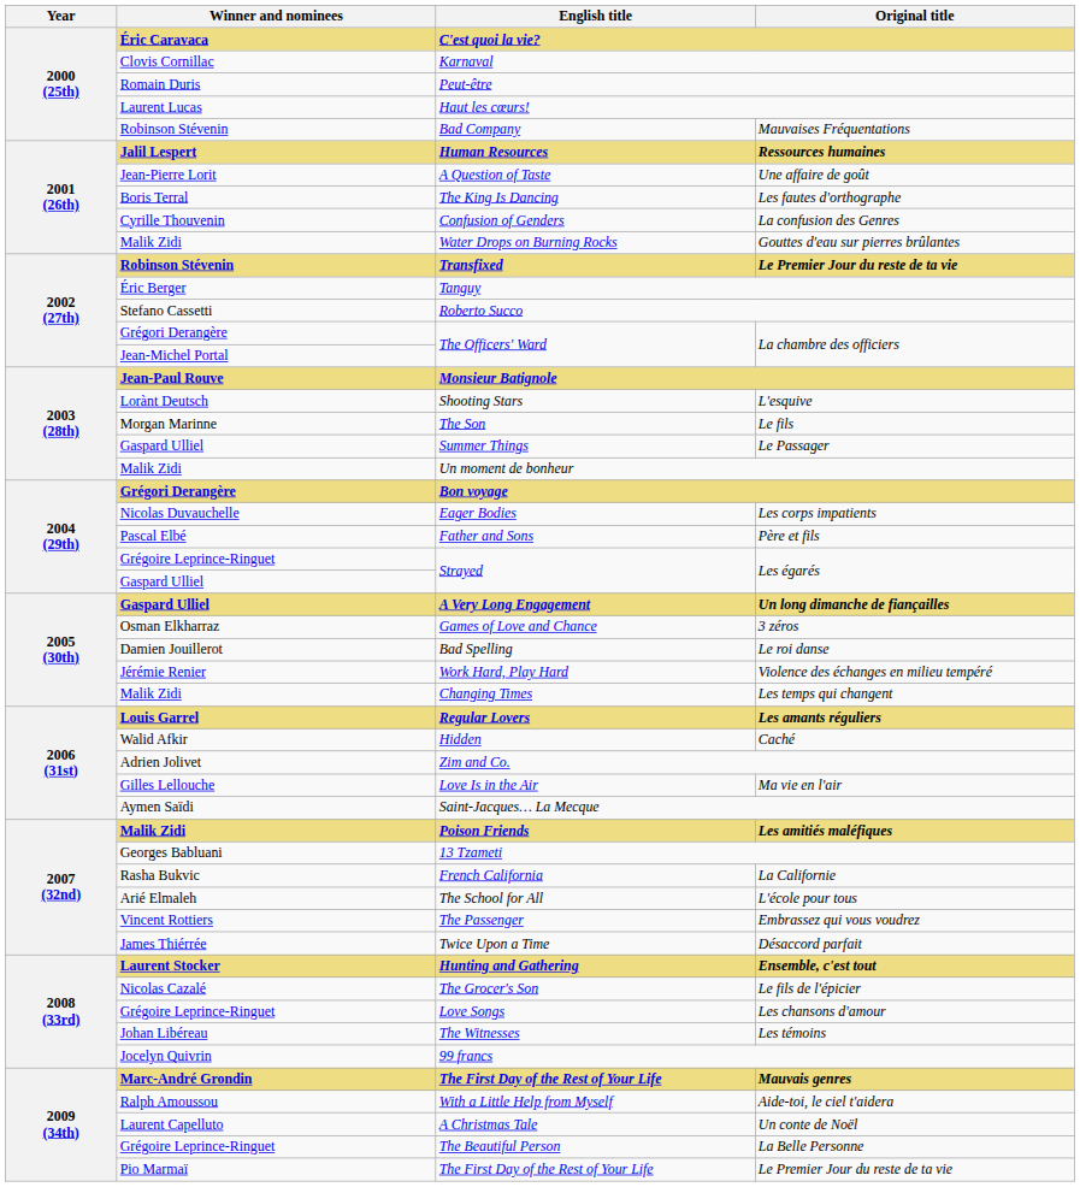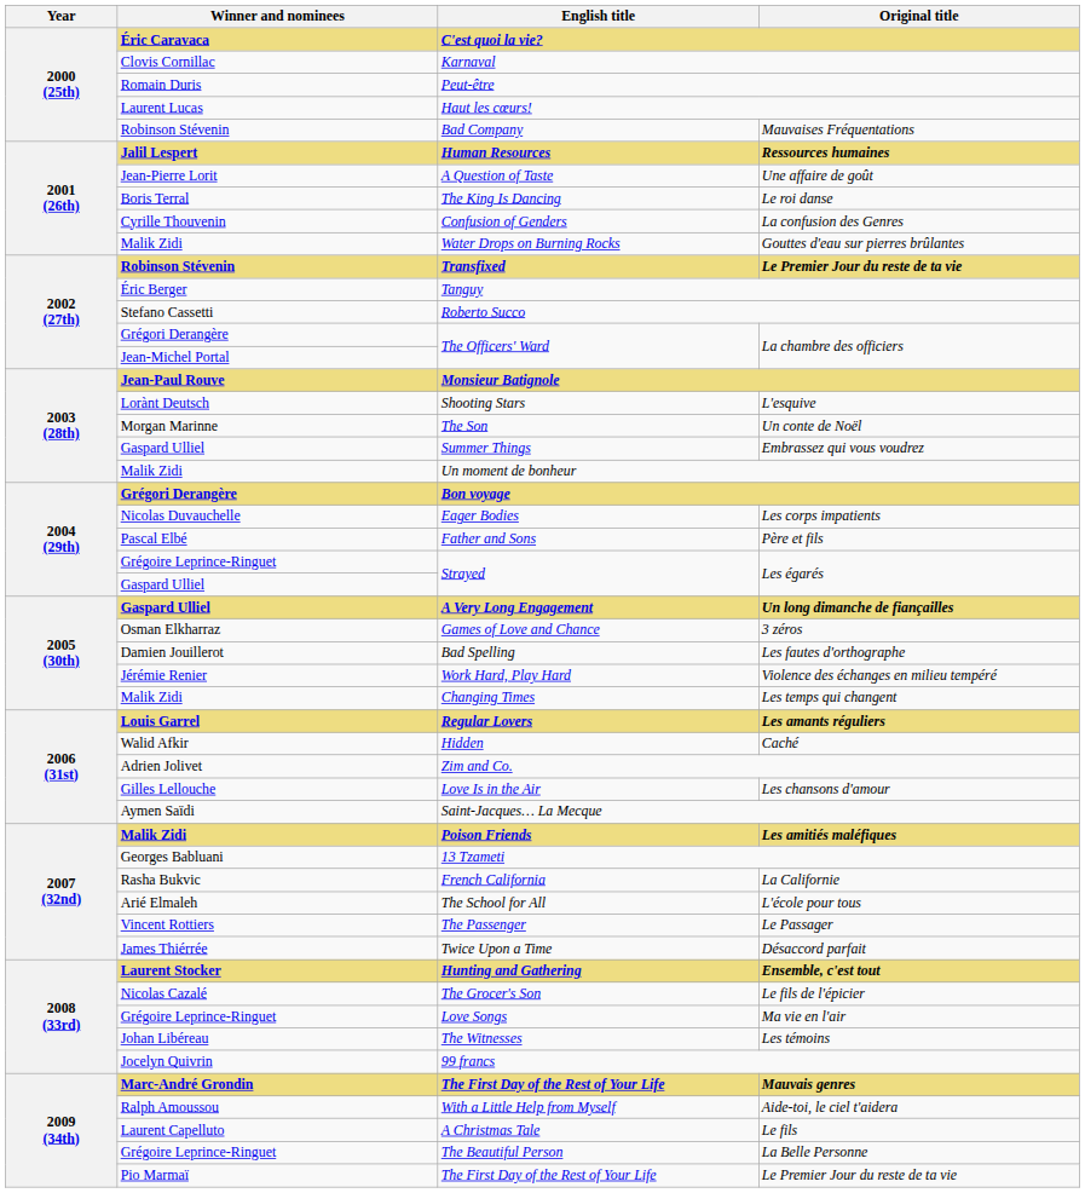 <table class="wikitable" width="95%" cellpadding="5">
 <tr>
 <th width="100">Year</th>
 <th width="300">Winner and nominees</th>
 <th width="300">English title</th>
 <th width="300">Original title</th>
 </tr>
 <tr>
 <th rowspan="5" style="text-align:center;">2000<br><a href='#'>(25th)</a></th>
 <td style="background:#eedd82;"><strong><a href='#'>Éric Caravaca</a></strong></td>
 <td colspan="2" style="background:#eedd82;"><strong><em><a href='#'>C'est quoi la vie?</a></em></strong></td>
 </tr>
 <tr>
 <td><a href='#'>Clovis Cornillac</a></td>
 <td colspan="2"><em><a href='#'>Karnaval</a></em></td>
 </tr>
 <tr>
 <td><a href='#'>Romain Duris</a></td>
 <td colspan="2"><em><a href='#'>Peut-être</a></em></td>
 </tr>
 <tr>
 <td><a href='#'>Laurent Lucas</a></td>
 <td colspan="2"><em><a href='#'>Haut les cœurs!</a></em></td>
 </tr>
 <tr>
 <td><a href='#'>Robinson Stévenin</a></td>
 <td><em><a href='#'>Bad Company</a></em></td>
 <td><em>Mauvaises Fréquentations</em></td>
 </tr>
 <tr>
 <th rowspan="5" style="text-align:center;">2001<br><a href='#'>(26th)</a></th>
 <td style="background:#eedd82;"><strong><a href='#'>Jalil Lespert</a></strong></td>
 <td style="background:#eedd82;"><em><a href='#'><strong>Human Resources</strong></a></em></td>
 <td style="background:#eedd82;"><strong><em>Ressources humaines</em></strong></td>
 </tr>
 <tr>
 <td><a href='#'>Jean-Pierre Lorit</a></td>
 <td><em><a href='#'>A Question of Taste</a></em></td>
 <td><em>Une affaire de goût</em></td>
 </tr>
 <tr>
 <td><a href='#'>Boris Terral</a></td>
 <td><em><a href='#'>The King Is Dancing</a></em></td>
-<td><em>Les fautes d'orthographe</em></td>
+<td><em>Le roi danse</em></td>
 </tr>
 <tr>
 <td><a href='#'>Cyrille Thouvenin</a></td>
 <td><em><a href='#'>Confusion of Genders</a></em></td>
 <td><em>La confusion des Genres</em></td>
 </tr>
 <tr>
 <td><a href='#'>Malik Zidi</a></td>
 <td><em><a href='#'>Water Drops on Burning Rocks</a></em></td>
 <td><em>Gouttes d'eau sur pierres brûlantes</em></td>
 </tr>
 <tr>
 <th rowspan="5" style="text-align:center;">2002<br><a href='#'>(27th)</a></th>
 <td style="background:#eedd82;"><strong><a href='#'>Robinson Stévenin</a></strong></td>
 <td style="background:#eedd82;"><strong><em><a href='#'>Transfixed</a></em></strong></td>
 <td style="background:#eedd82;"><strong><em>Le Premier Jour du reste de ta vie</em></strong></td>
 </tr>
 <tr>
 <td><a href='#'>Éric Berger</a></td>
 <td colspan="2"><em><a href='#'>Tanguy</a></em></td>
 </tr>
 <tr>
 <td>Stefano Cassetti</td>
 <td colspan="2"><em><a href='#'>Roberto Succo</a></em></td>
 </tr>
 <tr>
 <td><a href='#'>Grégori Derangère</a></td>
 <td rowspan="2"><em><a href='#'>The Officers' Ward</a></em></td>
 <td rowspan="2"><em>La chambre des officiers</em></td>
 </tr>
 <tr>
 <td><a href='#'>Jean-Michel Portal</a></td>
 </tr>
 <tr>
 <th rowspan="5" style="text-align:center;">2003<br><a href='#'>(28th)</a></th>
 <td style="background:#eedd82;"><strong><a href='#'>Jean-Paul Rouve</a></strong></td>
 <td colspan="2" style="background:#eedd82;"><strong><em><a href='#'>Monsieur Batignole</a></em></strong></td>
 </tr>
 <tr>
 <td><a href='#'>Lorànt Deutsch</a></td>
 <td><em>Shooting Stars</em></td>
 <td><em>L'esquive</em></td>
 </tr>
 <tr>
 <td>Morgan Marinne</td>
 <td><em><a href='#'>The Son</a></em></td>
-<td><em>Le fils</em></td>
+<td><em>Un conte de Noël</em></td>
 </tr>
 <tr>
 <td><a href='#'>Gaspard Ulliel</a></td>
 <td><em><a href='#'>Summer Things</a></em></td>
-<td><em>Le Passager</em></td>
+<td><em>Embrassez qui vous voudrez</em></td>
 </tr>
 <tr>
 <td><a href='#'>Malik Zidi</a></td>
 <td colspan="2"><em>Un moment de bonheur</em></td>
 </tr>
 <tr>
 <th rowspan="5" style="text-align:center;">2004<br><a href='#'>(29th)</a></th>
 <td style="background:#eedd82;"><strong><a href='#'>Grégori Derangère</a></strong></td>
 <td colspan="2" style="background:#eedd82;"><em><a href='#'><strong>Bon voyage</strong></a></em></td>
 </tr>
 <tr>
 <td><a href='#'>Nicolas Duvauchelle</a></td>
 <td><em><a href='#'>Eager Bodies</a></em></td>
 <td><em>Les corps impatients</em></td>
 </tr>
 <tr>
 <td><a href='#'>Pascal Elbé</a></td>
 <td><em><a href='#'>Father and Sons</a></em></td>
 <td><em>Père et fils</em></td>
 </tr>
 <tr>
 <td><a href='#'>Grégoire Leprince-Ringuet</a></td>
 <td rowspan="2"><em><a href='#'>Strayed</a></em></td>
 <td rowspan="2"><em>Les égarés</em></td>
 </tr>
 <tr>
 <td><a href='#'>Gaspard Ulliel</a></td>
 </tr>
 <tr>
 <th rowspan="5" style="text-align:center;">2005<br><a href='#'>(30th)</a></th>
 <td style="background:#eedd82;"><strong><a href='#'>Gaspard Ulliel</a></strong></td>
 <td style="background:#eedd82;"><strong><em><a href='#'>A Very Long Engagement</a></em></strong></td>
 <td style="background:#eedd82;"><strong><em>Un long dimanche de fiançailles</em></strong></td>
 </tr>
 <tr>
 <td>Osman Elkharraz</td>
 <td><em><a href='#'>Games of Love and Chance</a></em></td>
 <td><em>3 zéros</em></td>
 </tr>
 <tr>
 <td>Damien Jouillerot</td>
 <td><em>Bad Spelling</em></td>
-<td><em>Le roi danse</em></td>
+<td><em>Les fautes d'orthographe</em></td>
 </tr>
 <tr>
 <td><a href='#'>Jérémie Renier</a></td>
 <td><em><a href='#'>Work Hard, Play Hard</a></em></td>
 <td><em>Violence des échanges en milieu tempéré</em></td>
 </tr>
 <tr>
 <td><a href='#'>Malik Zidi</a></td>
 <td><em><a href='#'>Changing Times</a></em></td>
 <td><em>Les temps qui changent</em></td>
 </tr>
 <tr>
 <th rowspan="5" style="text-align:center;">2006<br><a href='#'>(31st)</a></th>
 <td style="background:#eedd82;"><strong><a href='#'>Louis Garrel</a></strong></td>
 <td style="background:#eedd82;"><strong><em><a href='#'>Regular Lovers</a></em></strong></td>
 <td style="background:#eedd82;"><strong><em>Les amants réguliers</em></strong></td>
 </tr>
 <tr>
 <td>Walid Afkir</td>
 <td><em><a href='#'>Hidden</a></em></td>
 <td><em>Caché</em></td>
 </tr>
 <tr>
 <td>Adrien Jolivet</td>
 <td colspan="2"><em><a href='#'>Zim and Co.</a></em></td>
 </tr>
 <tr>
 <td><a href='#'>Gilles Lellouche</a></td>
 <td><em><a href='#'>Love Is in the Air</a></em></td>
-<td><em>Ma vie en l'air</em></td>
+<td><em>Les chansons d'amour</em></td>
 </tr>
 <tr>
 <td>Aymen Saïdi</td>
 <td colspan="2"><em>Saint-Jacques… La Mecque</em></td>
 </tr>
 <tr>
 <th rowspan="6" style="text-align:center;">2007<br><a href='#'>(32nd)</a></th>
 <td style="background:#eedd82;"><strong><a href='#'>Malik Zidi</a></strong></td>
 <td style="background:#eedd82;"><strong><em><a href='#'>Poison Friends</a></em></strong></td>
 <td style="background:#eedd82;"><strong><em>Les amitiés maléfiques</em></strong></td>
 </tr>
 <tr>
 <td>Georges Babluani</td>
 <td colspan="2"><em><a href='#'>13 Tzameti</a></em></td>
 </tr>
 <tr>
 <td>Rasha Bukvic</td>
 <td><em><a href='#'>French California</a></em></td>
 <td><em>La Californie</em></td>
 </tr>
 <tr>
 <td>Arié Elmaleh</td>
 <td><em>The School for All</em></td>
 <td><em>L'école pour tous</em></td>
 </tr>
 <tr>
 <td><a href='#'>Vincent Rottiers</a></td>
 <td><em><a href='#'>The Passenger</a></em></td>
-<td><em>Embrassez qui vous voudrez</em></td>
+<td><em>Le Passager</em></td>
 </tr>
 <tr>
 <td><a href='#'>James Thiérrée</a></td>
 <td><em>Twice Upon a Time</em></td>
 <td><em>Désaccord parfait</em></td>
 </tr>
 <tr>
 <th rowspan="5" style="text-align:center;">2008<br><a href='#'>(33rd)</a></th>
 <td style="background:#eedd82;"><strong><a href='#'>Laurent Stocker</a></strong></td>
 <td style="background:#eedd82;"><em><a href='#'><strong>Hunting and Gathering</strong></a></em></td>
 <td style="background:#eedd82;"><strong><em>Ensemble, c'est tout</em></strong></td>
 </tr>
 <tr>
 <td><a href='#'>Nicolas Cazalé</a></td>
 <td><em><a href='#'>The Grocer's Son</a></em></td>
 <td><em>Le fils de l'épicier</em></td>
 </tr>
 <tr>
 <td><a href='#'>Grégoire Leprince-Ringuet</a></td>
 <td><em><a href='#'>Love Songs</a></em></td>
-<td><em>Les chansons d'amour</em></td>
+<td><em>Ma vie en l'air</em></td>
 </tr>
 <tr>
 <td><a href='#'>Johan Libéreau</a></td>
 <td><em><a href='#'>The Witnesses</a></em></td>
 <td><em>Les témoins</em></td>
 </tr>
 <tr>
 <td><a href='#'>Jocelyn Quivrin</a></td>
 <td colspan="2"><em><a href='#'>99 francs</a></em></td>
 </tr>
 <tr>
 <th rowspan="5" style="text-align:center;">2009<br><a href='#'>(34th)</a></th>
 <td style="background:#eedd82;"><strong><a href='#'>Marc-André Grondin</a></strong></td>
 <td style="background:#eedd82;"><em><a href='#'><strong>The First Day of the Rest of Your Life</strong></a></em></td>
 <td style="background:#eedd82;"><strong><em>Mauvais genres</em></strong></td>
 </tr>
 <tr>
 <td><a href='#'>Ralph Amoussou</a></td>
 <td><em><a href='#'>With a Little Help from Myself</a></em></td>
 <td><em>Aide-toi, le ciel t'aidera</em></td>
 </tr>
 <tr>
 <td><a href='#'>Laurent Capelluto</a></td>
 <td><em><a href='#'>A Christmas Tale</a></em></td>
-<td><em>Un conte de Noël</em></td>
+<td><em>Le fils</em></td>
 </tr>
 <tr>
 <td><a href='#'>Grégoire Leprince-Ringuet</a></td>
 <td><em><a href='#'>The Beautiful Person</a></em></td>
 <td><em>La Belle Personne</em></td>
 </tr>
 <tr>
 <td><a href='#'>Pio Marmaï</a></td>
 <td><em><a href='#'>The First Day of the Rest of Your Life</a></em></td>
 <td><em>Le Premier Jour du reste de ta vie</em></td>
 </tr>
 </table>
